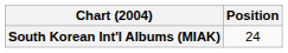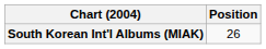 <table class="wikitable plainrowheaders" style="text-align:center">
 <tr>
 <th scope="col">Chart (2004)</th>
 <th scope="col">Position</th>
 </tr>
 <tr>
 <th scope="row">South Korean Int'l Albums (MIAK)</th>
-<td>24</td>
+<td>26</td>
 </tr>
 </table>
